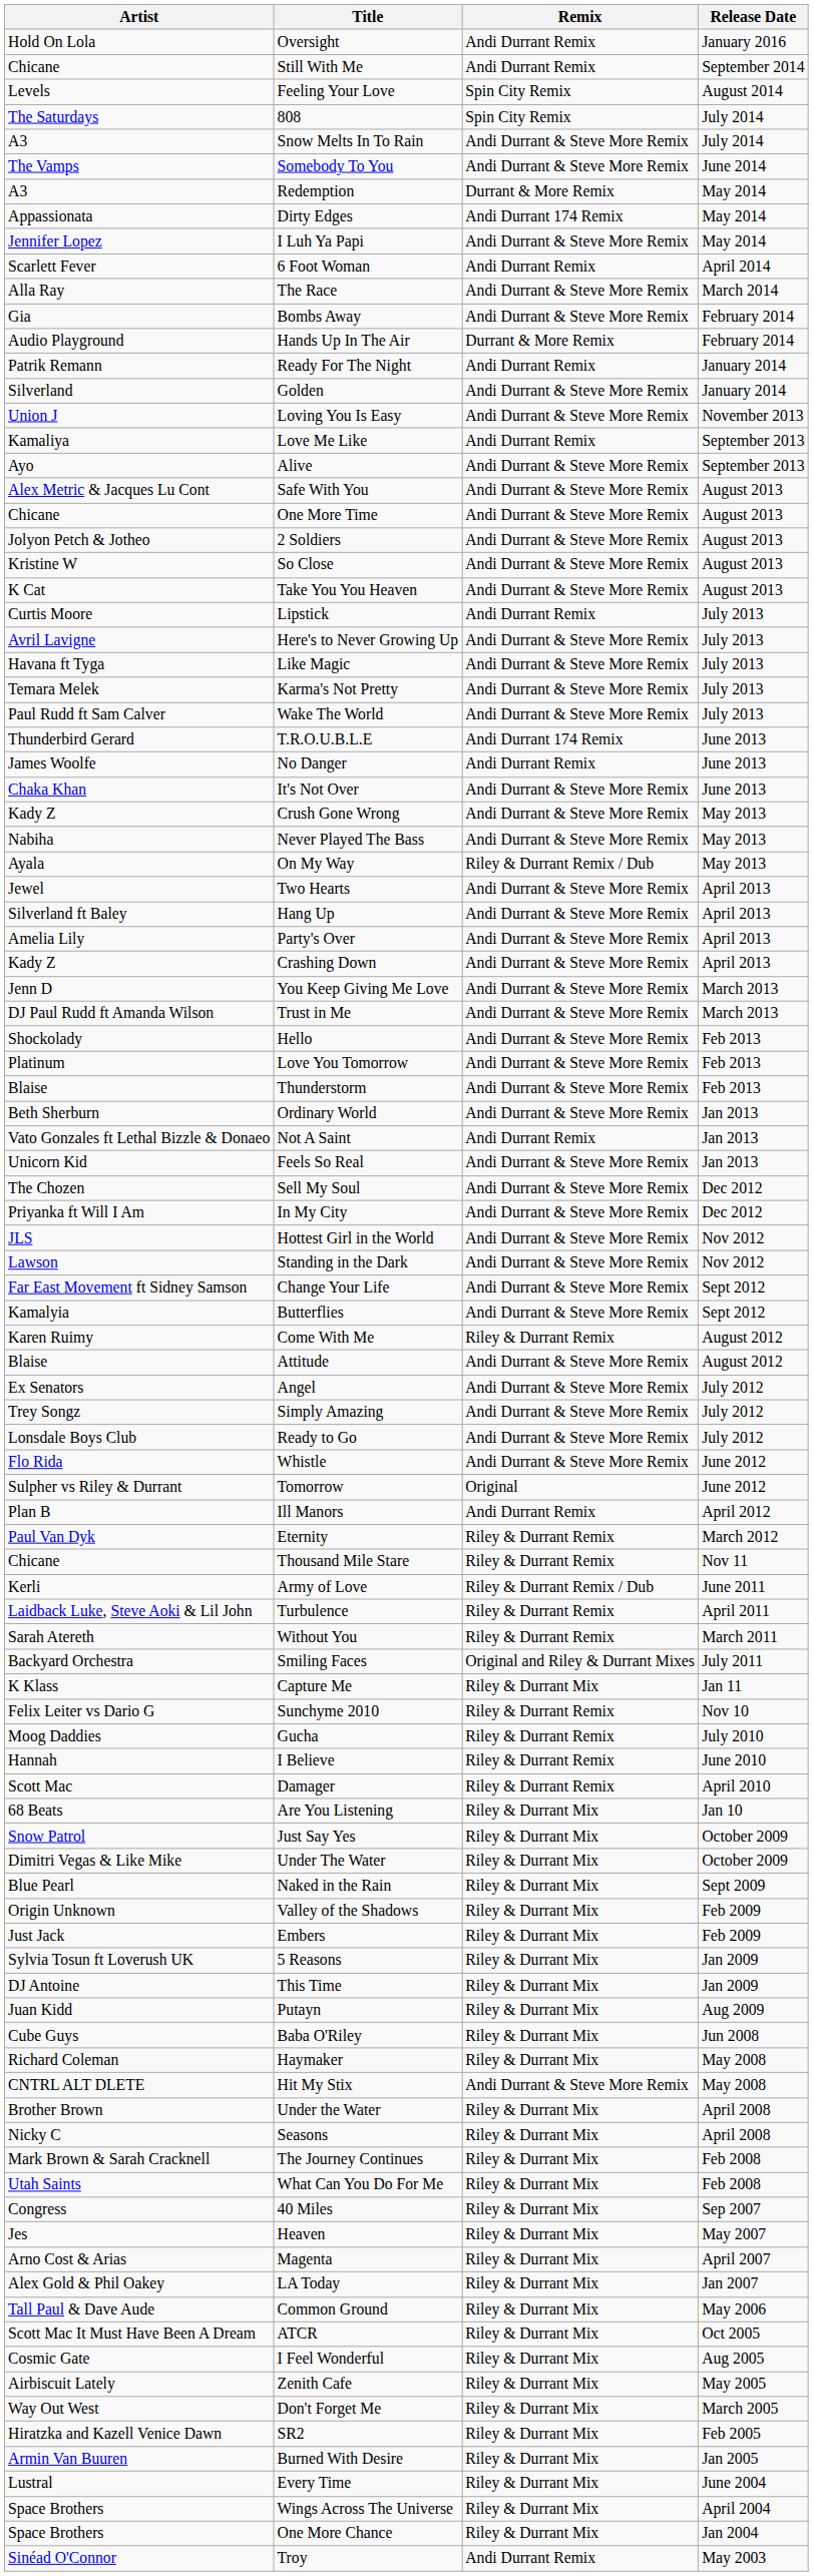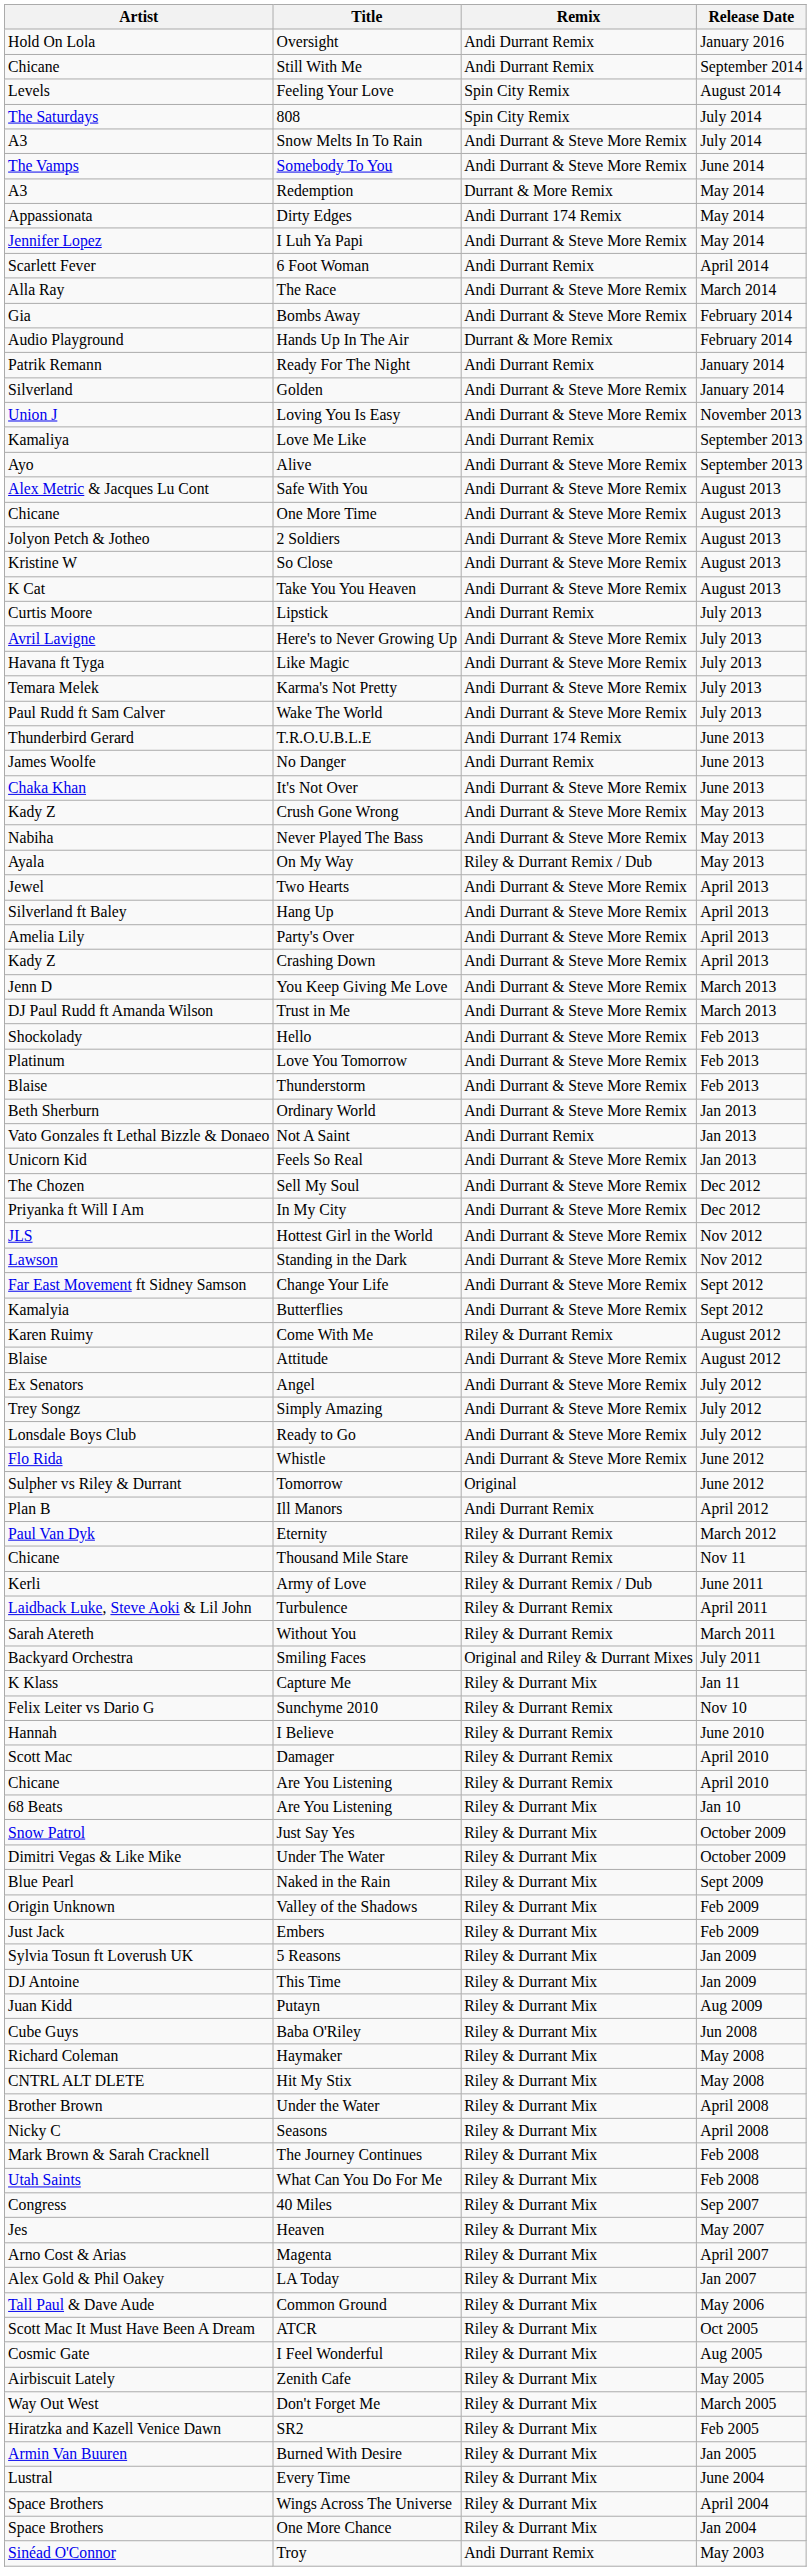 <table class="wikitable">
 <tr>
 <th>Artist</th>
 <th>Title</th>
 <th>Remix</th>
 <th>Release Date</th>
 </tr>
 <tr>
 <td>Hold On Lola</td>
 <td>Oversight</td>
 <td>Andi Durrant Remix</td>
 <td>January 2016</td>
 </tr>
 <tr>
 <td>Chicane</td>
 <td>Still With Me</td>
 <td>Andi Durrant Remix</td>
 <td>September 2014</td>
 </tr>
 <tr>
 <td>Levels</td>
 <td>Feeling Your Love</td>
 <td>Spin City Remix</td>
 <td>August 2014</td>
 </tr>
 <tr>
 <td><a href='#'>The Saturdays</a></td>
 <td>808</td>
 <td>Spin City Remix</td>
 <td>July 2014</td>
 </tr>
 <tr>
 <td>A3</td>
 <td>Snow Melts In To Rain</td>
 <td>Andi Durrant & Steve More Remix</td>
 <td>July 2014</td>
 </tr>
 <tr>
 <td><a href='#'>The Vamps</a></td>
 <td><a href='#'>Somebody To You</a></td>
 <td>Andi Durrant & Steve More Remix</td>
 <td>June 2014</td>
 </tr>
 <tr>
 <td>A3</td>
 <td>Redemption</td>
 <td>Durrant & More Remix</td>
 <td>May 2014</td>
 </tr>
 <tr>
 <td>Appassionata</td>
 <td>Dirty Edges</td>
 <td>Andi Durrant 174 Remix</td>
 <td>May 2014</td>
 </tr>
 <tr>
 <td><a href='#'>Jennifer Lopez</a></td>
 <td>I Luh Ya Papi</td>
 <td>Andi Durrant & Steve More Remix</td>
 <td>May 2014</td>
 </tr>
 <tr>
 <td>Scarlett Fever</td>
 <td>6 Foot Woman</td>
 <td>Andi Durrant Remix</td>
 <td>April 2014</td>
 </tr>
 <tr>
 <td>Alla Ray</td>
 <td>The Race</td>
 <td>Andi Durrant & Steve More Remix</td>
 <td>March 2014</td>
 </tr>
 <tr>
 <td>Gia</td>
 <td>Bombs Away</td>
 <td>Andi Durrant & Steve More Remix</td>
 <td>February 2014</td>
 </tr>
 <tr>
 <td>Audio Playground</td>
 <td>Hands Up In The Air</td>
 <td>Durrant & More Remix</td>
 <td>February 2014</td>
 </tr>
 <tr>
 <td>Patrik Remann</td>
 <td>Ready For The Night</td>
 <td>Andi Durrant Remix</td>
 <td>January 2014</td>
 </tr>
 <tr>
 <td>Silverland</td>
 <td>Golden</td>
 <td>Andi Durrant & Steve More Remix</td>
 <td>January 2014</td>
 </tr>
 <tr>
 <td><a href='#'>Union J</a></td>
 <td>Loving You Is Easy</td>
 <td>Andi Durrant & Steve More Remix</td>
 <td>November 2013</td>
 </tr>
 <tr>
 <td>Kamaliya</td>
 <td>Love Me Like</td>
 <td>Andi Durrant Remix</td>
 <td>September 2013</td>
 </tr>
 <tr>
 <td>Ayo</td>
 <td>Alive</td>
 <td>Andi Durrant & Steve More Remix</td>
 <td>September 2013</td>
 </tr>
 <tr>
 <td><a href='#'>Alex Metric</a> & Jacques Lu Cont</td>
 <td>Safe With You</td>
 <td>Andi Durrant & Steve More Remix</td>
 <td>August 2013</td>
 </tr>
 <tr>
 <td>Chicane</td>
 <td>One More Time</td>
 <td>Andi Durrant & Steve More Remix</td>
 <td>August 2013</td>
 </tr>
 <tr>
 <td>Jolyon Petch & Jotheo</td>
 <td>2 Soldiers</td>
 <td>Andi Durrant & Steve More Remix</td>
 <td>August 2013</td>
 </tr>
 <tr>
 <td>Kristine W</td>
 <td>So Close</td>
 <td>Andi Durrant & Steve More Remix</td>
 <td>August 2013</td>
 </tr>
 <tr>
 <td>K Cat</td>
 <td>Take You You Heaven</td>
 <td>Andi Durrant & Steve More Remix</td>
 <td>August 2013</td>
 </tr>
 <tr>
 <td>Curtis Moore</td>
 <td>Lipstick</td>
 <td>Andi Durrant Remix</td>
 <td>July 2013</td>
 </tr>
 <tr>
 <td><a href='#'>Avril Lavigne</a></td>
 <td>Here's to Never Growing Up</td>
 <td>Andi Durrant & Steve More Remix</td>
 <td>July 2013</td>
 </tr>
 <tr>
 <td>Havana ft Tyga</td>
 <td>Like Magic</td>
 <td>Andi Durrant & Steve More Remix</td>
 <td>July 2013</td>
 </tr>
 <tr>
 <td>Temara Melek</td>
 <td>Karma's Not Pretty</td>
 <td>Andi Durrant & Steve More Remix</td>
 <td>July 2013</td>
 </tr>
 <tr>
 <td>Paul Rudd ft Sam Calver</td>
 <td>Wake The World</td>
 <td>Andi Durrant & Steve More Remix</td>
 <td>July 2013</td>
 </tr>
 <tr>
 <td>Thunderbird Gerard</td>
 <td>T.R.O.U.B.L.E</td>
 <td>Andi Durrant 174 Remix</td>
 <td>June 2013</td>
 </tr>
 <tr>
 <td>James Woolfe</td>
 <td>No Danger</td>
 <td>Andi Durrant Remix</td>
 <td>June 2013</td>
 </tr>
 <tr>
 <td><a href='#'>Chaka Khan</a></td>
 <td>It's Not Over</td>
 <td>Andi Durrant & Steve More Remix</td>
 <td>June 2013</td>
 </tr>
 <tr>
 <td>Kady Z</td>
 <td>Crush Gone Wrong</td>
 <td>Andi Durrant & Steve More Remix</td>
 <td>May 2013</td>
 </tr>
 <tr>
 <td>Nabiha</td>
 <td>Never Played The Bass</td>
 <td>Andi Durrant & Steve More Remix</td>
 <td>May 2013</td>
 </tr>
 <tr>
 <td>Ayala</td>
 <td>On My Way</td>
 <td>Riley & Durrant Remix / Dub</td>
 <td>May 2013</td>
 </tr>
 <tr>
 <td>Jewel</td>
 <td>Two Hearts</td>
 <td>Andi Durrant & Steve More Remix</td>
 <td>April 2013</td>
 </tr>
 <tr>
 <td>Silverland ft Baley</td>
 <td>Hang Up</td>
 <td>Andi Durrant & Steve More Remix</td>
 <td>April 2013</td>
 </tr>
 <tr>
 <td>Amelia Lily</td>
 <td>Party's Over</td>
 <td>Andi Durrant & Steve More Remix</td>
 <td>April 2013</td>
 </tr>
 <tr>
 <td>Kady Z</td>
 <td>Crashing Down</td>
 <td>Andi Durrant & Steve More Remix</td>
 <td>April 2013</td>
 </tr>
 <tr>
 <td>Jenn D</td>
 <td>You Keep Giving Me Love</td>
 <td>Andi Durrant & Steve More Remix</td>
 <td>March 2013</td>
 </tr>
 <tr>
 <td>DJ Paul Rudd ft Amanda Wilson</td>
 <td>Trust in Me</td>
 <td>Andi Durrant & Steve More Remix</td>
 <td>March 2013</td>
 </tr>
 <tr>
 <td>Shockolady</td>
 <td>Hello</td>
 <td>Andi Durrant & Steve More Remix</td>
 <td>Feb 2013</td>
 </tr>
 <tr>
 <td>Platinum</td>
 <td>Love You Tomorrow</td>
 <td>Andi Durrant & Steve More Remix</td>
 <td>Feb 2013</td>
 </tr>
 <tr>
 <td>Blaise</td>
 <td>Thunderstorm</td>
 <td>Andi Durrant & Steve More Remix</td>
 <td>Feb 2013</td>
 </tr>
 <tr>
 <td>Beth Sherburn</td>
 <td>Ordinary World</td>
 <td>Andi Durrant & Steve More Remix</td>
 <td>Jan 2013</td>
 </tr>
 <tr>
 <td>Vato Gonzales ft Lethal Bizzle & Donaeo</td>
 <td>Not A Saint</td>
 <td>Andi Durrant Remix</td>
 <td>Jan 2013</td>
 </tr>
 <tr>
 <td>Unicorn Kid</td>
 <td>Feels So Real</td>
 <td>Andi Durrant & Steve More Remix</td>
 <td>Jan 2013</td>
 </tr>
 <tr>
 <td>The Chozen</td>
 <td>Sell My Soul</td>
 <td>Andi Durrant & Steve More Remix</td>
 <td>Dec 2012</td>
 </tr>
 <tr>
 <td>Priyanka ft Will I Am</td>
 <td>In My City</td>
 <td>Andi Durrant & Steve More Remix</td>
 <td>Dec 2012</td>
 </tr>
 <tr>
 <td><a href='#'>JLS</a></td>
 <td>Hottest Girl in the World</td>
 <td>Andi Durrant & Steve More Remix</td>
 <td>Nov 2012</td>
 </tr>
 <tr>
 <td><a href='#'>Lawson</a></td>
 <td>Standing in the Dark</td>
 <td>Andi Durrant & Steve More Remix</td>
 <td>Nov 2012</td>
 </tr>
 <tr>
 <td><a href='#'>Far East Movement</a> ft Sidney Samson</td>
 <td>Change Your Life</td>
 <td>Andi Durrant & Steve More Remix</td>
 <td>Sept 2012</td>
 </tr>
 <tr>
 <td>Kamalyia</td>
 <td>Butterflies</td>
 <td>Andi Durrant & Steve More Remix</td>
 <td>Sept 2012</td>
 </tr>
 <tr>
 <td>Karen Ruimy</td>
 <td>Come With Me</td>
 <td>Riley & Durrant Remix</td>
 <td>August 2012</td>
 </tr>
 <tr>
 <td>Blaise</td>
 <td>Attitude</td>
 <td>Andi Durrant & Steve More Remix</td>
 <td>August 2012</td>
 </tr>
 <tr>
 <td>Ex Senators</td>
 <td>Angel</td>
 <td>Andi Durrant & Steve More Remix</td>
 <td>July 2012</td>
 </tr>
 <tr>
 <td>Trey Songz</td>
 <td>Simply Amazing</td>
 <td>Andi Durrant & Steve More Remix</td>
 <td>July 2012</td>
 </tr>
 <tr>
 <td>Lonsdale Boys Club</td>
 <td>Ready to Go</td>
 <td>Andi Durrant & Steve More Remix</td>
 <td>July 2012</td>
 </tr>
 <tr>
 <td><a href='#'>Flo Rida</a></td>
 <td>Whistle</td>
 <td>Andi Durrant & Steve More Remix</td>
 <td>June 2012</td>
 </tr>
 <tr>
 <td>Sulpher vs Riley & Durrant</td>
 <td>Tomorrow</td>
 <td>Original</td>
 <td>June 2012</td>
 </tr>
 <tr>
 <td>Plan B</td>
 <td>Ill Manors</td>
 <td>Andi Durrant Remix</td>
 <td>April 2012</td>
 </tr>
 <tr>
 <td><a href='#'>Paul Van Dyk</a></td>
 <td>Eternity</td>
 <td>Riley & Durrant Remix</td>
 <td>March 2012</td>
 </tr>
 <tr>
 <td>Chicane</td>
 <td>Thousand Mile Stare</td>
 <td>Riley & Durrant Remix</td>
 <td>Nov 11</td>
 </tr>
 <tr>
 <td>Kerli</td>
 <td>Army of Love</td>
 <td>Riley & Durrant Remix / Dub</td>
 <td>June 2011</td>
 </tr>
 <tr>
 <td><a href='#'>Laidback Luke</a>, <a href='#'>Steve Aoki</a> & Lil John</td>
 <td>Turbulence</td>
 <td>Riley & Durrant Remix</td>
 <td>April 2011</td>
 </tr>
 <tr>
 <td>Sarah Atereth</td>
 <td>Without You</td>
 <td>Riley & Durrant Remix</td>
 <td>March 2011</td>
 </tr>
 <tr>
 <td>Backyard Orchestra</td>
 <td>Smiling Faces</td>
 <td>Original and Riley & Durrant Mixes</td>
 <td>July 2011</td>
 </tr>
 <tr>
 <td>K Klass</td>
 <td>Capture Me</td>
 <td>Riley & Durrant Mix</td>
 <td>Jan 11</td>
 </tr>
 <tr>
 <td>Felix Leiter vs Dario G</td>
 <td>Sunchyme 2010</td>
 <td>Riley & Durrant Remix</td>
 <td>Nov 10</td>
 </tr>
 <tr>
-<td>Moog Daddies</td>
-<td>Gucha</td>
-<td>Riley & Durrant Remix</td>
-<td>July 2010</td>
-</tr>
-<tr>
 <td>Hannah</td>
 <td>I Believe</td>
 <td>Riley & Durrant Remix</td>
 <td>June 2010</td>
 </tr>
 <tr>
 <td>Scott Mac</td>
 <td>Damager</td>
+<td>Riley & Durrant Remix</td>
+<td>April 2010</td>
+</tr>
+<tr>
+<td>Chicane</td>
+<td>Are You Listening</td>
 <td>Riley & Durrant Remix</td>
 <td>April 2010</td>
 </tr>
 <tr>
 <td>68 Beats</td>
 <td>Are You Listening</td>
 <td>Riley & Durrant Mix</td>
 <td>Jan 10</td>
 </tr>
 <tr>
 <td><a href='#'>Snow Patrol</a></td>
 <td>Just Say Yes</td>
 <td>Riley & Durrant Mix</td>
 <td>October 2009</td>
 </tr>
 <tr>
 <td>Dimitri Vegas & Like Mike</td>
 <td>Under The Water</td>
 <td>Riley & Durrant Mix</td>
 <td>October 2009</td>
 </tr>
 <tr>
 <td>Blue Pearl</td>
 <td>Naked in the Rain</td>
 <td>Riley & Durrant Mix</td>
 <td>Sept 2009</td>
 </tr>
 <tr>
 <td>Origin Unknown</td>
 <td>Valley of the Shadows</td>
 <td>Riley & Durrant Mix</td>
 <td>Feb 2009</td>
 </tr>
 <tr>
 <td>Just Jack</td>
 <td>Embers</td>
 <td>Riley & Durrant Mix</td>
 <td>Feb 2009</td>
 </tr>
 <tr>
 <td>Sylvia Tosun ft Loverush UK</td>
 <td>5 Reasons</td>
 <td>Riley & Durrant Mix</td>
 <td>Jan 2009</td>
 </tr>
 <tr>
 <td>DJ Antoine</td>
 <td>This Time</td>
 <td>Riley & Durrant Mix</td>
 <td>Jan 2009</td>
 </tr>
 <tr>
 <td>Juan Kidd</td>
 <td>Putayn</td>
 <td>Riley & Durrant Mix</td>
 <td>Aug 2009</td>
 </tr>
 <tr>
 <td>Cube Guys</td>
 <td>Baba O'Riley</td>
 <td>Riley & Durrant Mix</td>
 <td>Jun 2008</td>
 </tr>
 <tr>
 <td>Richard Coleman</td>
 <td>Haymaker</td>
 <td>Riley & Durrant Mix</td>
 <td>May 2008</td>
 </tr>
 <tr>
 <td>CNTRL ALT DLETE</td>
 <td>Hit My Stix</td>
-<td>Andi Durrant & Steve More Remix</td>
+<td>Riley & Durrant Mix</td>
 <td>May 2008</td>
 </tr>
 <tr>
 <td>Brother Brown</td>
 <td>Under the Water</td>
 <td>Riley & Durrant Mix</td>
 <td>April 2008</td>
 </tr>
 <tr>
 <td>Nicky C</td>
 <td>Seasons</td>
 <td>Riley & Durrant Mix</td>
 <td>April 2008</td>
 </tr>
 <tr>
 <td>Mark Brown & Sarah Cracknell</td>
 <td>The Journey Continues</td>
 <td>Riley & Durrant Mix</td>
 <td>Feb 2008</td>
 </tr>
 <tr>
 <td><a href='#'>Utah Saints</a></td>
 <td>What Can You Do For Me</td>
 <td>Riley & Durrant Mix</td>
 <td>Feb 2008</td>
 </tr>
 <tr>
 <td>Congress</td>
 <td>40 Miles</td>
 <td>Riley & Durrant Mix</td>
 <td>Sep 2007</td>
 </tr>
 <tr>
 <td>Jes</td>
 <td>Heaven</td>
 <td>Riley & Durrant Mix</td>
 <td>May 2007</td>
 </tr>
 <tr>
 <td>Arno Cost & Arias</td>
 <td>Magenta</td>
 <td>Riley & Durrant Mix</td>
 <td>April 2007</td>
 </tr>
 <tr>
 <td>Alex Gold & Phil Oakey</td>
 <td>LA Today</td>
 <td>Riley & Durrant Mix</td>
 <td>Jan 2007</td>
 </tr>
 <tr>
 <td><a href='#'>Tall Paul</a> & Dave Aude</td>
 <td>Common Ground</td>
 <td>Riley & Durrant Mix</td>
 <td>May 2006</td>
 </tr>
 <tr>
 <td>Scott Mac It Must Have Been A Dream</td>
 <td>ATCR</td>
 <td>Riley & Durrant Mix</td>
 <td>Oct 2005</td>
 </tr>
 <tr>
 <td>Cosmic Gate</td>
 <td>I Feel Wonderful</td>
 <td>Riley & Durrant Mix</td>
 <td>Aug 2005</td>
 </tr>
 <tr>
 <td>Airbiscuit Lately</td>
 <td>Zenith Cafe</td>
 <td>Riley & Durrant Mix</td>
 <td>May 2005</td>
 </tr>
 <tr>
 <td>Way Out West</td>
 <td>Don't Forget Me</td>
 <td>Riley & Durrant Mix</td>
 <td>March 2005</td>
 </tr>
 <tr>
 <td>Hiratzka and Kazell Venice Dawn</td>
 <td>SR2</td>
 <td>Riley & Durrant Mix</td>
 <td>Feb 2005</td>
 </tr>
 <tr>
 <td><a href='#'>Armin Van Buuren</a></td>
 <td>Burned With Desire</td>
 <td>Riley & Durrant Mix</td>
 <td>Jan 2005</td>
 </tr>
 <tr>
 <td>Lustral</td>
 <td>Every Time</td>
 <td>Riley & Durrant Mix</td>
 <td>June 2004</td>
 </tr>
 <tr>
 <td>Space Brothers</td>
 <td>Wings Across The Universe</td>
 <td>Riley & Durrant Mix</td>
 <td>April 2004</td>
 </tr>
 <tr>
 <td>Space Brothers</td>
 <td>One More Chance</td>
 <td>Riley & Durrant Mix</td>
 <td>Jan 2004</td>
 </tr>
 <tr>
 <td><a href='#'>Sinéad O'Connor</a></td>
 <td>Troy</td>
 <td>Andi Durrant Remix</td>
 <td>May 2003</td>
 </tr>
 </table>
